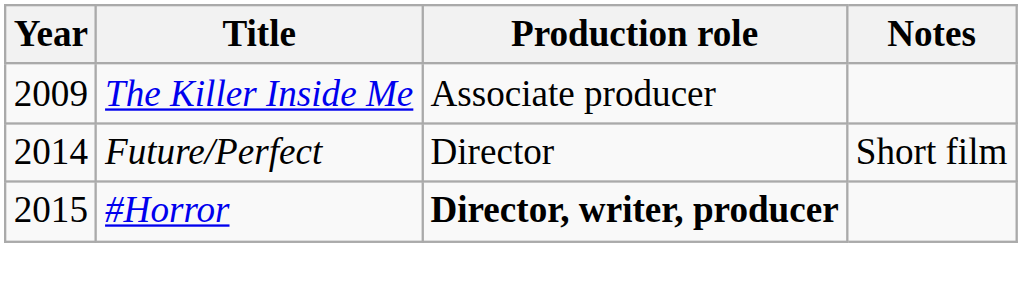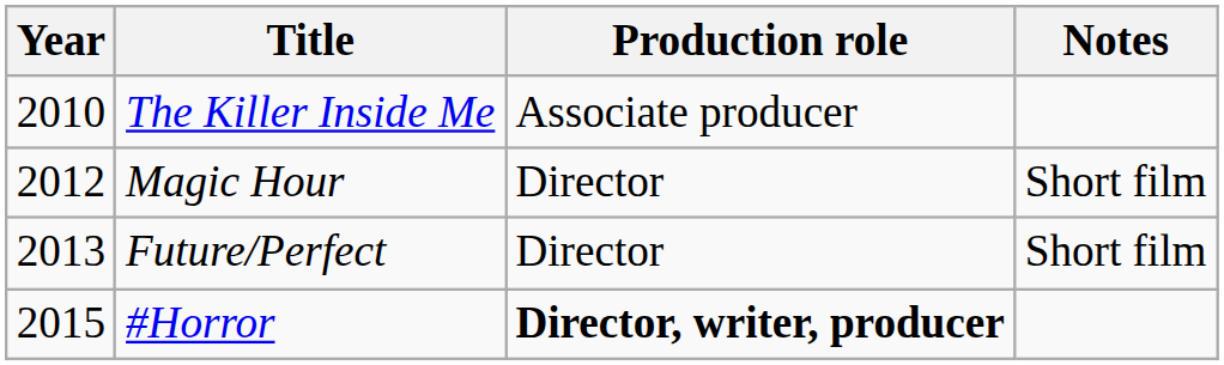 <table class="wikitable sortable">
 <tr>
 <th>Year</th>
 <th>Title</th>
 <th>Production role</th>
 <th>Notes</th>
 </tr>
 <tr>
-<td>2009</td>
+<td>2010</td>
 <td><em><a href='#'>The Killer Inside Me</a></em></td>
 <td>Associate producer</td>
 <td></td>
 </tr>
 <tr>
-<td>2014</td>
+<td>2012</td>
+<td><em>Magic Hour</em></td>
+<td>Director</td>
+<td>Short film</td>
+</tr>
+<tr>
+<td>2013</td>
 <td><em>Future/Perfect</em></td>
 <td>Director</td>
 <td>Short film</td>
 </tr>
 <tr>
 <td>2015</td>
 <td><em><a href='#'>#Horror</a></em></td>
 <td><strong>Director, writer, producer</strong></td>
 <td></td>
 </tr>
 </table>
